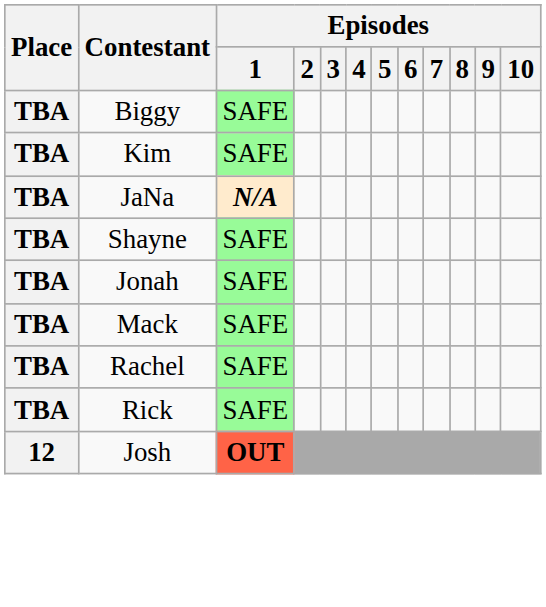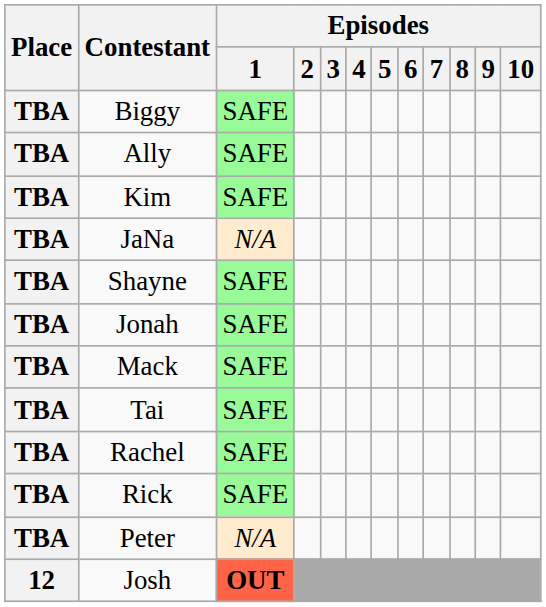 <table class="wikitable" style="text-align: center;">
 <tr>
 <th rowspan="2" scope="col">Place</th>
 <th rowspan="2" scope="col">Contestant</th>
 <th colspan="10">Episodes</th>
 </tr>
 <tr>
 <th>1</th>
 <th>2</th>
 <th>3</th>
 <th>4</th>
 <th>5</th>
 <th>6</th>
 <th>7</th>
 <th>8</th>
 <th>9</th>
 <th>10</th>
 </tr>
 <tr>
 <th>TBA</th>
 <td>Biggy</td>
 <td style="background:palegreen">SAFE</td>
 <td></td>
 <td></td>
 <td></td>
 <td></td>
 <td></td>
 <td></td>
 <td></td>
 <td></td>
 <td></td>
 </tr>
 <tr>
 <th>TBA</th>
+<td>Ally</td>
+<td style="background:palegreen">SAFE</td>
+<td></td>
+<td></td>
+<td></td>
+<td></td>
+<td></td>
+<td></td>
+<td></td>
+<td></td>
+<td></td>
+</tr>
+<tr>
+<th>TBA</th>
 <td>Kim</td>
 <td style="background:palegreen">SAFE</td>
 <td></td>
 <td></td>
 <td></td>
 <td></td>
 <td></td>
 <td></td>
 <td></td>
 <td></td>
 <td></td>
 </tr>
 <tr>
 <th>TBA</th>
 <td>JaNa</td>
-<td colspan="1" style="background:#FFEBCD"><strong><em>N/A</em></strong></td>
+<td colspan="1" style="background:#FFEBCD"><em>N/A</em></td>
 <td></td>
 <td></td>
 <td></td>
 <td></td>
 <td></td>
 <td></td>
 <td></td>
 <td></td>
 <td></td>
 </tr>
 <tr>
 <th>TBA</th>
 <td>Shayne</td>
 <td style="background:palegreen">SAFE</td>
 <td></td>
 <td></td>
 <td></td>
 <td></td>
 <td></td>
 <td></td>
 <td></td>
 <td></td>
 <td></td>
 </tr>
 <tr>
 <th>TBA</th>
 <td>Jonah</td>
 <td style="background:palegreen">SAFE</td>
 <td></td>
 <td></td>
 <td></td>
 <td></td>
 <td></td>
 <td></td>
 <td></td>
 <td></td>
 <td></td>
 </tr>
 <tr>
 <th>TBA</th>
 <td>Mack</td>
 <td style="background:palegreen">SAFE</td>
 <td></td>
 <td></td>
 <td></td>
 <td></td>
 <td></td>
 <td></td>
 <td></td>
 <td></td>
 <td></td>
 </tr>
 <tr>
 <th>TBA</th>
+<td>Tai</td>
+<td style="background:palegreen">SAFE</td>
+<td></td>
+<td></td>
+<td></td>
+<td></td>
+<td></td>
+<td></td>
+<td></td>
+<td></td>
+<td></td>
+</tr>
+<tr>
+<th>TBA</th>
 <td>Rachel</td>
 <td style="background:palegreen">SAFE</td>
 <td></td>
 <td></td>
 <td></td>
 <td></td>
 <td></td>
 <td></td>
 <td></td>
 <td></td>
 <td></td>
 </tr>
 <tr>
 <th>TBA</th>
 <td>Rick</td>
 <td style="background:palegreen">SAFE</td>
 <td></td>
 <td></td>
 <td></td>
 <td></td>
 <td></td>
 <td></td>
 <td></td>
 <td></td>
 <td></td>
 </tr>
 <tr>
+<th>TBA</th>
+<td>Peter</td>
+<td colspan="1" style="background:#FFEBCD"><em>N/A</em></td>
+<td></td>
+<td></td>
+<td></td>
+<td></td>
+<td></td>
+<td></td>
+<td></td>
+<td></td>
+<td></td>
+</tr>
+<tr>
 <th>12</th>
 <td>Josh</td>
 <td style="background:tomato"><strong>OUT</strong></td>
 <td colspan="9" style="background:darkgrey;"></td>
 </tr>
 </table>
